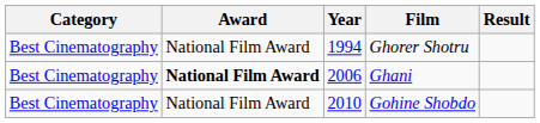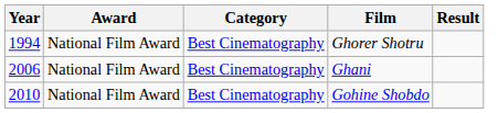 <table class="wikitable" style="font-size: 95%;">
 <tr>
+<th>Year</th>
+<th>Award</th>
 <th>Category</th>
-<th>Award</th>
-<th>Year</th>
 <th>Film</th>
 <th>Result</th>
 </tr>
 <tr>
+<td><a href='#'>1994</a></td>
+<td>National Film Award</td>
 <td><a href='#'>Best Cinematography</a></td>
-<td>National Film Award</td>
-<td><a href='#'>1994</a></td>
 <td><em>Ghorer Shotru</em></td>
 <td></td>
 </tr>
 <tr>
+<td><a href='#'>2006</a></td>
+<td>National Film Award</td>
 <td><a href='#'>Best Cinematography</a></td>
-<td><strong>National Film Award</strong></td>
-<td><a href='#'>2006</a></td>
 <td><em><a href='#'>Ghani</a></em></td>
 <td></td>
 </tr>
 <tr>
+<td><a href='#'>2010</a></td>
+<td>National Film Award</td>
 <td><a href='#'>Best Cinematography</a></td>
-<td>National Film Award</td>
-<td><a href='#'>2010</a></td>
 <td><em><a href='#'>Gohine Shobdo</a></em></td>
 <td></td>
 </tr>
 </table>
